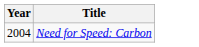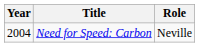 <table class="wikitable sortable">
 <tr>
 <th>Year</th>
 <th>Title</th>
+<th>Role</th>
 </tr>
 <tr>
 <td>2004</td>
 <td><em><a href='#'>Need for Speed: Carbon</a></em></td>
+<td>Neville</td>
 </tr>
 </table>
